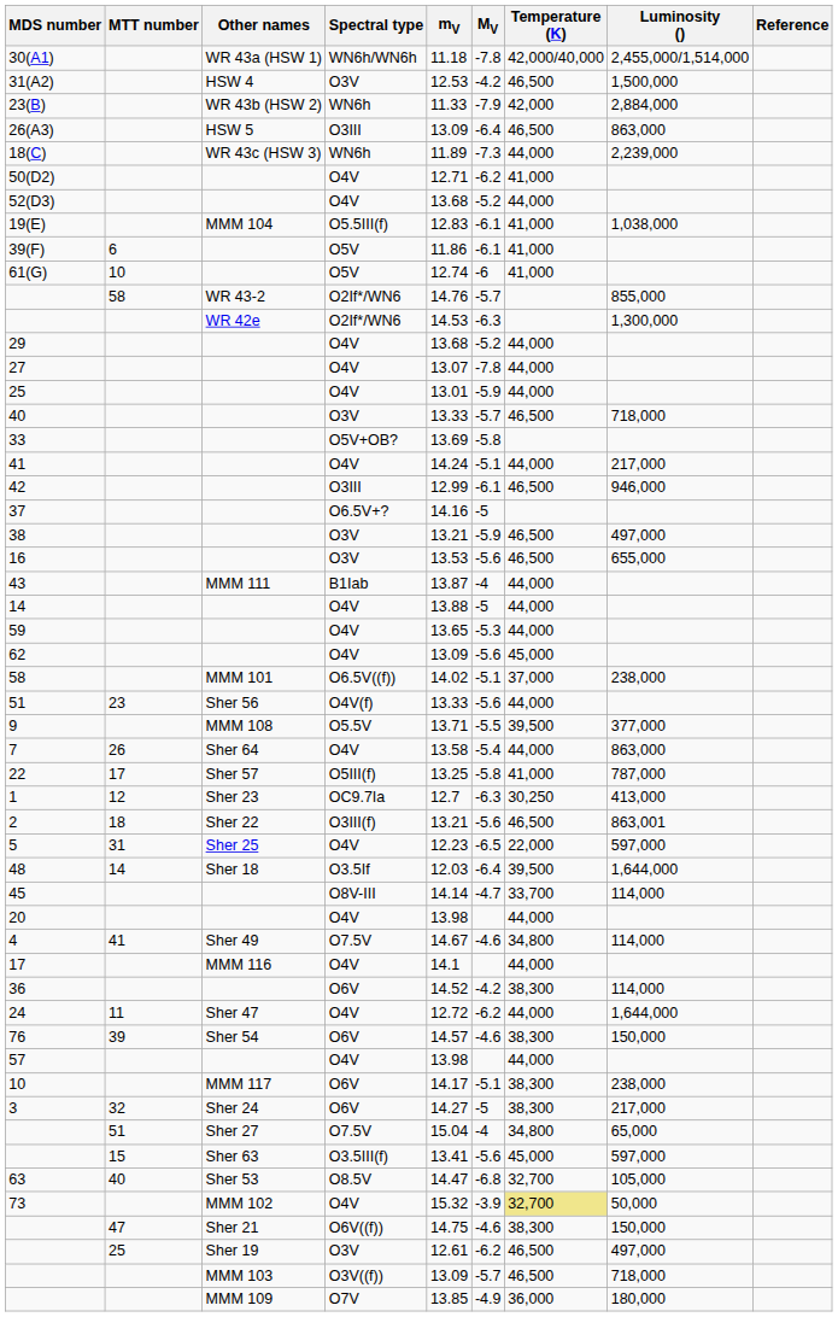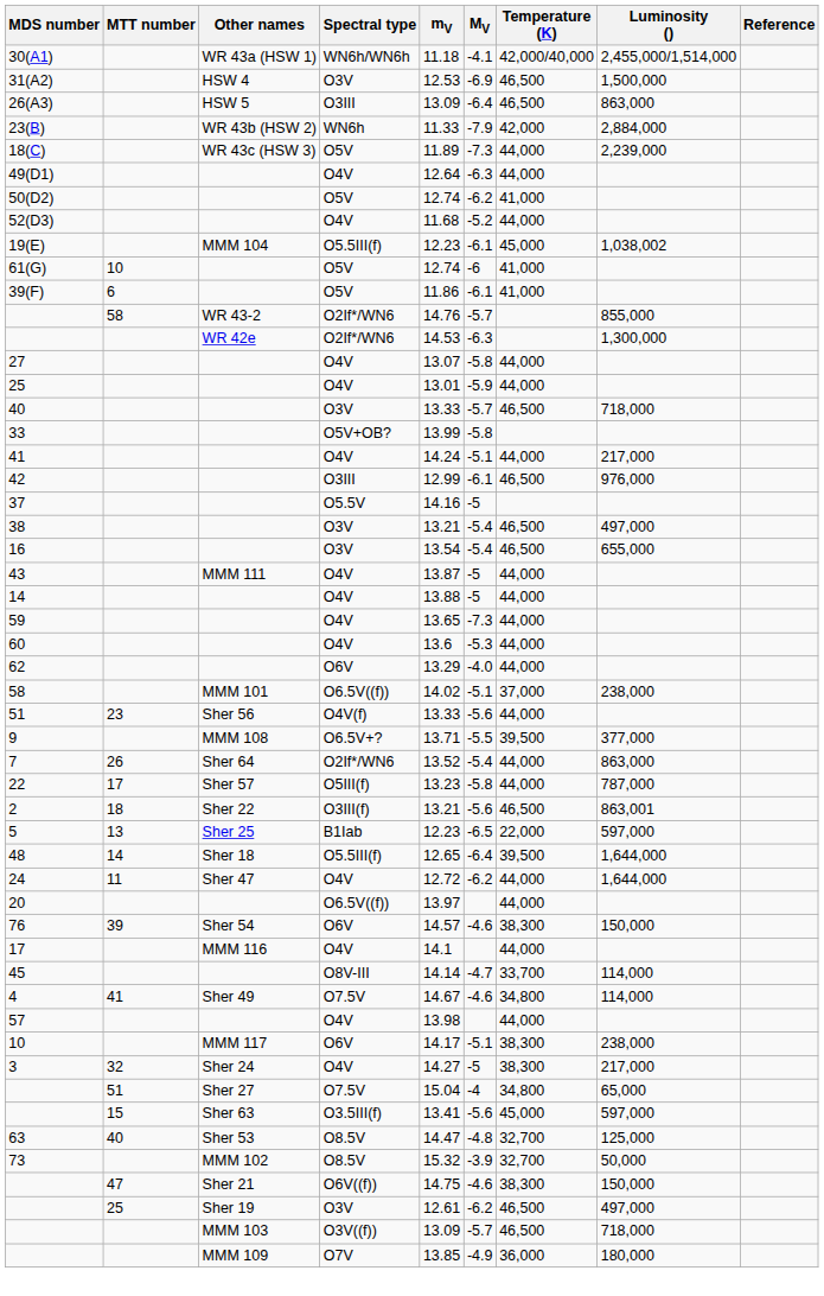 <table class="wikitable sortable">
 <tr>
 <th>MDS number</th>
 <th>MTT number</th>
 <th>Other names</th>
 <th>Spectral type</th>
 <th>m<sub>V</sub></th>
 <th>M<sub>V</sub></th>
 <th>Temperature<br>(<a href='#'>K</a>)</th>
 <th>Luminosity<br>(<strong></strong>)</th>
 <th>Reference</th>
 </tr>
 <tr>
 <td>30(<a href='#'>A1</a>)</td>
 <td></td>
 <td>WR 43a (HSW 1)</td>
 <td>WN6h/WN6h</td>
 <td>11.18</td>
-<td>-7.8</td>
+<td>-4.1</td>
 <td>42,000/40,000</td>
 <td>2,455,000/1,514,000</td>
 <td></td>
 </tr>
 <tr>
 <td>31(A2)</td>
 <td></td>
 <td>HSW 4</td>
 <td>O3V</td>
 <td>12.53</td>
-<td>-4.2</td>
+<td>-6.9</td>
 <td>46,500</td>
 <td>1,500,000</td>
+<td></td>
+</tr>
+<tr>
+<td>26(A3)</td>
+<td></td>
+<td>HSW 5</td>
+<td>O3III</td>
+<td>13.09</td>
+<td>-6.4</td>
+<td>46,500</td>
+<td>863,000</td>
 <td></td>
 </tr>
 <tr>
 <td>23(<a href='#'>B</a>)</td>
 <td></td>
 <td>WR 43b (HSW 2)</td>
 <td>WN6h</td>
 <td>11.33</td>
 <td>-7.9</td>
 <td>42,000</td>
 <td>2,884,000</td>
 <td></td>
 </tr>
 <tr>
-<td>26(A3)</td>
-<td></td>
-<td>HSW 5</td>
-<td>O3III</td>
-<td>13.09</td>
-<td>-6.4</td>
-<td>46,500</td>
-<td>863,000</td>
-<td></td>
-</tr>
-<tr>
 <td>18(<a href='#'>C</a>)</td>
 <td></td>
 <td>WR 43c (HSW 3)</td>
-<td>WN6h</td>
+<td>O5V</td>
 <td>11.89</td>
 <td>-7.3</td>
 <td>44,000</td>
 <td>2,239,000</td>
 <td></td>
 </tr>
 <tr>
+<td>49(D1)</td>
+<td></td>
+<td></td>
+<td>O4V</td>
+<td>12.64</td>
+<td>-6.3</td>
+<td>44,000</td>
+<td></td>
+<td></td>
+</tr>
+<tr>
 <td>50(D2)</td>
 <td></td>
 <td></td>
-<td>O4V</td>
-<td>12.71</td>
+<td>O5V</td>
+<td>12.74</td>
 <td>-6.2</td>
 <td>41,000</td>
 <td></td>
 <td></td>
 </tr>
 <tr>
 <td>52(D3)</td>
 <td></td>
 <td></td>
 <td>O4V</td>
-<td>13.68</td>
+<td>11.68</td>
 <td>-5.2</td>
 <td>44,000</td>
 <td></td>
 <td></td>
 </tr>
 <tr>
 <td>19(E)</td>
 <td></td>
 <td>MMM 104</td>
 <td>O5.5III(f)</td>
-<td>12.83</td>
+<td>12.23</td>
 <td>-6.1</td>
+<td>45,000</td>
+<td>1,038,002</td>
+<td></td>
+</tr>
+<tr>
+<td>61(G)</td>
+<td>10</td>
+<td></td>
+<td>O5V</td>
+<td>12.74</td>
+<td>-6</td>
 <td>41,000</td>
-<td>1,038,000</td>
+<td></td>
 <td></td>
 </tr>
 <tr>
 <td>39(F)</td>
 <td>6</td>
 <td></td>
 <td>O5V</td>
 <td>11.86</td>
 <td>-6.1</td>
-<td>41,000</td>
-<td></td>
-<td></td>
-</tr>
-<tr>
-<td>61(G)</td>
-<td>10</td>
-<td></td>
-<td>O5V</td>
-<td>12.74</td>
-<td>-6</td>
 <td>41,000</td>
 <td></td>
 <td></td>
 </tr>
 <tr>
 <td></td>
 <td>58</td>
 <td>WR 43-2</td>
 <td>O2If*/WN6</td>
 <td>14.76</td>
 <td>-5.7</td>
 <td></td>
 <td>855,000</td>
 <td></td>
 </tr>
 <tr>
 <td></td>
 <td></td>
 <td><a href='#'>WR 42e</a></td>
 <td>O2If*/WN6</td>
 <td>14.53</td>
 <td>-6.3</td>
 <td></td>
 <td>1,300,000</td>
 <td></td>
 </tr>
 <tr>
-<td>29</td>
-<td></td>
-<td></td>
-<td>O4V</td>
-<td>13.68</td>
-<td>-5.2</td>
-<td>44,000</td>
-<td></td>
-<td></td>
-</tr>
-<tr>
 <td>27</td>
 <td></td>
 <td></td>
 <td>O4V</td>
 <td>13.07</td>
-<td>-7.8</td>
+<td>-5.8</td>
 <td>44,000</td>
 <td></td>
 <td></td>
 </tr>
 <tr>
 <td>25</td>
 <td></td>
 <td></td>
 <td>O4V</td>
 <td>13.01</td>
 <td>-5.9</td>
 <td>44,000</td>
 <td></td>
 <td></td>
 </tr>
 <tr>
 <td>40</td>
 <td></td>
 <td></td>
 <td>O3V</td>
 <td>13.33</td>
 <td>-5.7</td>
 <td>46,500</td>
 <td>718,000</td>
 <td></td>
 </tr>
 <tr>
 <td>33</td>
 <td></td>
 <td></td>
 <td>O5V+OB?</td>
-<td>13.69</td>
+<td>13.99</td>
 <td>-5.8</td>
 <td></td>
 <td></td>
 <td></td>
 </tr>
 <tr>
 <td>41</td>
 <td></td>
 <td></td>
 <td>O4V</td>
 <td>14.24</td>
 <td>-5.1</td>
 <td>44,000</td>
 <td>217,000</td>
 <td></td>
 </tr>
 <tr>
 <td>42</td>
 <td></td>
 <td></td>
 <td>O3III</td>
 <td>12.99</td>
 <td>-6.1</td>
 <td>46,500</td>
-<td>946,000</td>
+<td>976,000</td>
 <td></td>
 </tr>
 <tr>
 <td>37</td>
 <td></td>
 <td></td>
-<td>O6.5V+?</td>
+<td>O5.5V</td>
 <td>14.16</td>
 <td>-5</td>
 <td></td>
 <td></td>
 <td></td>
 </tr>
 <tr>
 <td>38</td>
 <td></td>
 <td></td>
 <td>O3V</td>
 <td>13.21</td>
-<td>-5.9</td>
+<td>-5.4</td>
 <td>46,500</td>
 <td>497,000</td>
 <td></td>
 </tr>
 <tr>
 <td>16</td>
 <td></td>
 <td></td>
 <td>O3V</td>
-<td>13.53</td>
-<td>-5.6</td>
+<td>13.54</td>
+<td>-5.4</td>
 <td>46,500</td>
 <td>655,000</td>
 <td></td>
 </tr>
 <tr>
 <td>43</td>
 <td></td>
 <td>MMM 111</td>
-<td>B1Iab</td>
+<td>O4V</td>
 <td>13.87</td>
-<td>-4</td>
+<td>-5</td>
 <td>44,000</td>
 <td></td>
 <td></td>
 </tr>
 <tr>
 <td>14</td>
 <td></td>
 <td></td>
 <td>O4V</td>
 <td>13.88</td>
 <td>-5</td>
 <td>44,000</td>
 <td></td>
 <td></td>
 </tr>
 <tr>
 <td>59</td>
 <td></td>
 <td></td>
 <td>O4V</td>
 <td>13.65</td>
+<td>-7.3</td>
+<td>44,000</td>
+<td></td>
+<td></td>
+</tr>
+<tr>
+<td>60</td>
+<td></td>
+<td></td>
+<td>O4V</td>
+<td>13.6</td>
 <td>-5.3</td>
 <td>44,000</td>
 <td></td>
 <td></td>
 </tr>
 <tr>
 <td>62</td>
 <td></td>
 <td></td>
-<td>O4V</td>
-<td>13.09</td>
-<td>-5.6</td>
-<td>45,000</td>
+<td>O6V</td>
+<td>13.29</td>
+<td>-4.0</td>
+<td>44,000</td>
 <td></td>
 <td></td>
 </tr>
 <tr>
 <td>58</td>
 <td></td>
 <td>MMM 101</td>
 <td>O6.5V((f))</td>
 <td>14.02</td>
 <td>-5.1</td>
 <td>37,000</td>
 <td>238,000</td>
 <td></td>
 </tr>
 <tr>
 <td>51</td>
 <td>23</td>
 <td>Sher 56</td>
 <td>O4V(f)</td>
 <td>13.33</td>
 <td>-5.6</td>
 <td>44,000</td>
 <td></td>
 <td></td>
 </tr>
 <tr>
 <td>9</td>
 <td></td>
 <td>MMM 108</td>
-<td>O5.5V</td>
+<td>O6.5V+?</td>
 <td>13.71</td>
 <td>-5.5</td>
 <td>39,500</td>
 <td>377,000</td>
 <td></td>
 </tr>
 <tr>
 <td>7</td>
 <td>26</td>
 <td>Sher 64</td>
-<td>O4V</td>
-<td>13.58</td>
+<td>O2If*/WN6</td>
+<td>13.52</td>
 <td>-5.4</td>
 <td>44,000</td>
 <td>863,000</td>
 <td></td>
 </tr>
 <tr>
 <td>22</td>
 <td>17</td>
 <td>Sher 57</td>
 <td>O5III(f)</td>
-<td>13.25</td>
+<td>13.23</td>
 <td>-5.8</td>
-<td>41,000</td>
+<td>44,000</td>
 <td>787,000</td>
-<td></td>
-</tr>
-<tr>
-<td>1</td>
-<td>12</td>
-<td>Sher 23</td>
-<td>OC9.7Ia</td>
-<td>12.7</td>
-<td>-6.3</td>
-<td>30,250</td>
-<td>413,000</td>
 <td></td>
 </tr>
 <tr>
 <td>2</td>
 <td>18</td>
 <td>Sher 22</td>
 <td>O3III(f)</td>
 <td>13.21</td>
 <td>-5.6</td>
 <td>46,500</td>
 <td>863,001</td>
 <td></td>
 </tr>
 <tr>
 <td>5</td>
-<td>31</td>
+<td>13</td>
 <td><a href='#'>Sher 25</a></td>
-<td>O4V</td>
+<td>B1Iab</td>
 <td>12.23</td>
 <td>-6.5</td>
 <td>22,000</td>
 <td>597,000</td>
 <td></td>
 </tr>
 <tr>
 <td>48</td>
 <td>14</td>
 <td>Sher 18</td>
-<td>O3.5If</td>
-<td>12.03</td>
+<td>O5.5III(f)</td>
+<td>12.65</td>
 <td>-6.4</td>
 <td>39,500</td>
 <td>1,644,000</td>
+<td></td>
+</tr>
+<tr>
+<td>24</td>
+<td>11</td>
+<td>Sher 47</td>
+<td>O4V</td>
+<td>12.72</td>
+<td>-6.2</td>
+<td>44,000</td>
+<td>1,644,000</td>
+<td></td>
+</tr>
+<tr>
+<td>20</td>
+<td></td>
+<td></td>
+<td>O6.5V((f))</td>
+<td>13.97</td>
+<td></td>
+<td>44,000</td>
+<td></td>
+<td></td>
+</tr>
+<tr>
+<td>76</td>
+<td>39</td>
+<td>Sher 54</td>
+<td>O6V</td>
+<td>14.57</td>
+<td>-4.6</td>
+<td>38,300</td>
+<td>150,000</td>
+<td></td>
+</tr>
+<tr>
+<td>17</td>
+<td></td>
+<td>MMM 116</td>
+<td>O4V</td>
+<td>14.1</td>
+<td></td>
+<td>44,000</td>
+<td></td>
 <td></td>
 </tr>
 <tr>
 <td>45</td>
 <td></td>
 <td></td>
 <td>O8V-III</td>
 <td>14.14</td>
 <td>-4.7</td>
 <td>33,700</td>
 <td>114,000</td>
 <td></td>
 </tr>
 <tr>
-<td>20</td>
-<td></td>
-<td></td>
-<td>O4V</td>
-<td>13.98</td>
-<td></td>
-<td>44,000</td>
-<td></td>
-<td></td>
-</tr>
-<tr>
 <td>4</td>
 <td>41</td>
 <td>Sher 49</td>
 <td>O7.5V</td>
 <td>14.67</td>
 <td>-4.6</td>
 <td>34,800</td>
 <td>114,000</td>
-<td></td>
-</tr>
-<tr>
-<td>17</td>
-<td></td>
-<td>MMM 116</td>
-<td>O4V</td>
-<td>14.1</td>
-<td></td>
-<td>44,000</td>
-<td></td>
-<td></td>
-</tr>
-<tr>
-<td>36</td>
-<td></td>
-<td></td>
-<td>O6V</td>
-<td>14.52</td>
-<td>-4.2</td>
-<td>38,300</td>
-<td>114,000</td>
-<td></td>
-</tr>
-<tr>
-<td>24</td>
-<td>11</td>
-<td>Sher 47</td>
-<td>O4V</td>
-<td>12.72</td>
-<td>-6.2</td>
-<td>44,000</td>
-<td>1,644,000</td>
-<td></td>
-</tr>
-<tr>
-<td>76</td>
-<td>39</td>
-<td>Sher 54</td>
-<td>O6V</td>
-<td>14.57</td>
-<td>-4.6</td>
-<td>38,300</td>
-<td>150,000</td>
 <td></td>
 </tr>
 <tr>
 <td>57</td>
 <td></td>
 <td></td>
 <td>O4V</td>
 <td>13.98</td>
 <td></td>
 <td>44,000</td>
 <td></td>
 <td></td>
 </tr>
 <tr>
 <td>10</td>
 <td></td>
 <td>MMM 117</td>
 <td>O6V</td>
 <td>14.17</td>
 <td>-5.1</td>
 <td>38,300</td>
 <td>238,000</td>
 <td></td>
 </tr>
 <tr>
 <td>3</td>
 <td>32</td>
 <td>Sher 24</td>
-<td>O6V</td>
+<td>O4V</td>
 <td>14.27</td>
 <td>-5</td>
 <td>38,300</td>
 <td>217,000</td>
 <td></td>
 </tr>
 <tr>
 <td></td>
 <td>51</td>
 <td>Sher 27</td>
 <td>O7.5V</td>
 <td>15.04</td>
 <td>-4</td>
 <td>34,800</td>
 <td>65,000</td>
 <td></td>
 </tr>
 <tr>
 <td></td>
 <td>15</td>
 <td>Sher 63</td>
 <td>O3.5III(f)</td>
 <td>13.41</td>
 <td>-5.6</td>
 <td>45,000</td>
 <td>597,000</td>
 <td></td>
 </tr>
 <tr>
 <td>63</td>
 <td>40</td>
 <td>Sher 53</td>
 <td>O8.5V</td>
 <td>14.47</td>
-<td>-6.8</td>
+<td>-4.8</td>
 <td>32,700</td>
-<td>105,000</td>
+<td>125,000</td>
 <td></td>
 </tr>
 <tr>
 <td>73</td>
 <td></td>
 <td>MMM 102</td>
-<td>O4V</td>
+<td>O8.5V</td>
 <td>15.32</td>
 <td>-3.9</td>
-<td style="background: khaki;">32,700</td>
+<td>32,700</td>
 <td>50,000</td>
 <td></td>
 </tr>
 <tr>
 <td></td>
 <td>47</td>
 <td>Sher 21</td>
 <td>O6V((f))</td>
 <td>14.75</td>
 <td>-4.6</td>
 <td>38,300</td>
 <td>150,000</td>
 <td></td>
 </tr>
 <tr>
 <td></td>
 <td>25</td>
 <td>Sher 19</td>
 <td>O3V</td>
 <td>12.61</td>
 <td>-6.2</td>
 <td>46,500</td>
 <td>497,000</td>
 <td></td>
 </tr>
 <tr>
 <td></td>
 <td></td>
 <td>MMM 103</td>
 <td>O3V((f))</td>
 <td>13.09</td>
 <td>-5.7</td>
 <td>46,500</td>
 <td>718,000</td>
 <td></td>
 </tr>
 <tr>
 <td></td>
 <td></td>
 <td>MMM 109</td>
 <td>O7V</td>
 <td>13.85</td>
 <td>-4.9</td>
 <td>36,000</td>
 <td>180,000</td>
 <td></td>
 </tr>
 </table>
